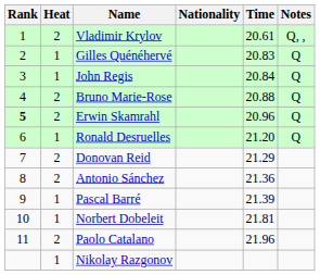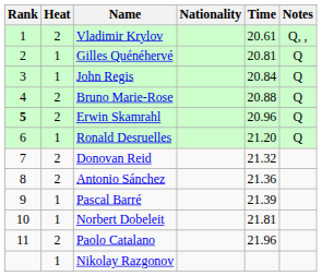 <table class="wikitable sortable" style="text-align:center">
 <tr>
 <th>Rank</th>
 <th>Heat</th>
 <th>Name</th>
 <th>Nationality</th>
 <th>Time</th>
 <th>Notes</th>
 </tr>
 <tr bgcolor=ccffcc>
 <td>1</td>
 <td>2</td>
 <td align="left"><a href='#'>Vladimir Krylov</a></td>
 <td align=left></td>
 <td>20.61</td>
 <td>Q, , </td>
 </tr>
 <tr bgcolor=ccffcc>
 <td>2</td>
 <td>1</td>
 <td align="left"><a href='#'>Gilles Quénéhervé</a></td>
 <td align=left></td>
-<td>20.83</td>
+<td>20.81</td>
 <td>Q</td>
 </tr>
 <tr bgcolor=ccffcc>
 <td>3</td>
 <td>1</td>
 <td align="left"><a href='#'>John Regis</a></td>
 <td align=left></td>
 <td>20.84</td>
 <td>Q</td>
 </tr>
 <tr bgcolor=ccffcc>
 <td>4</td>
 <td>2</td>
 <td align="left"><a href='#'>Bruno Marie-Rose</a></td>
 <td align=left></td>
 <td>20.88</td>
 <td>Q</td>
 </tr>
 <tr bgcolor=ccffcc>
 <td><strong>5</strong></td>
 <td>2</td>
 <td align="left"><a href='#'>Erwin Skamrahl</a></td>
 <td align=left></td>
 <td>20.96</td>
 <td>Q</td>
 </tr>
 <tr bgcolor=ccffcc>
 <td>6</td>
 <td>1</td>
 <td align="left"><a href='#'>Ronald Desruelles</a></td>
 <td align=left></td>
 <td>21.20</td>
 <td>Q</td>
 </tr>
 <tr>
 <td>7</td>
 <td>2</td>
 <td align="left"><a href='#'>Donovan Reid</a></td>
 <td align=left></td>
-<td>21.29</td>
+<td>21.32</td>
 <td></td>
 </tr>
 <tr>
 <td>8</td>
 <td>2</td>
 <td align="left"><a href='#'>Antonio Sánchez</a></td>
 <td align=left></td>
 <td>21.36</td>
 <td></td>
 </tr>
 <tr>
 <td>9</td>
 <td>1</td>
 <td align="left"><a href='#'>Pascal Barré</a></td>
 <td align=left></td>
 <td>21.39</td>
 <td></td>
 </tr>
 <tr>
 <td>10</td>
 <td>1</td>
 <td align="left"><a href='#'>Norbert Dobeleit</a></td>
 <td align=left></td>
 <td>21.81</td>
 <td></td>
 </tr>
 <tr>
 <td>11</td>
 <td>2</td>
 <td align="left"><a href='#'>Paolo Catalano</a></td>
 <td align=left></td>
 <td>21.96</td>
 <td></td>
 </tr>
 <tr>
 <td></td>
 <td>1</td>
 <td align="left"><a href='#'>Nikolay Razgonov</a></td>
 <td align=left></td>
 <td></td>
 <td></td>
 </tr>
 </table>
